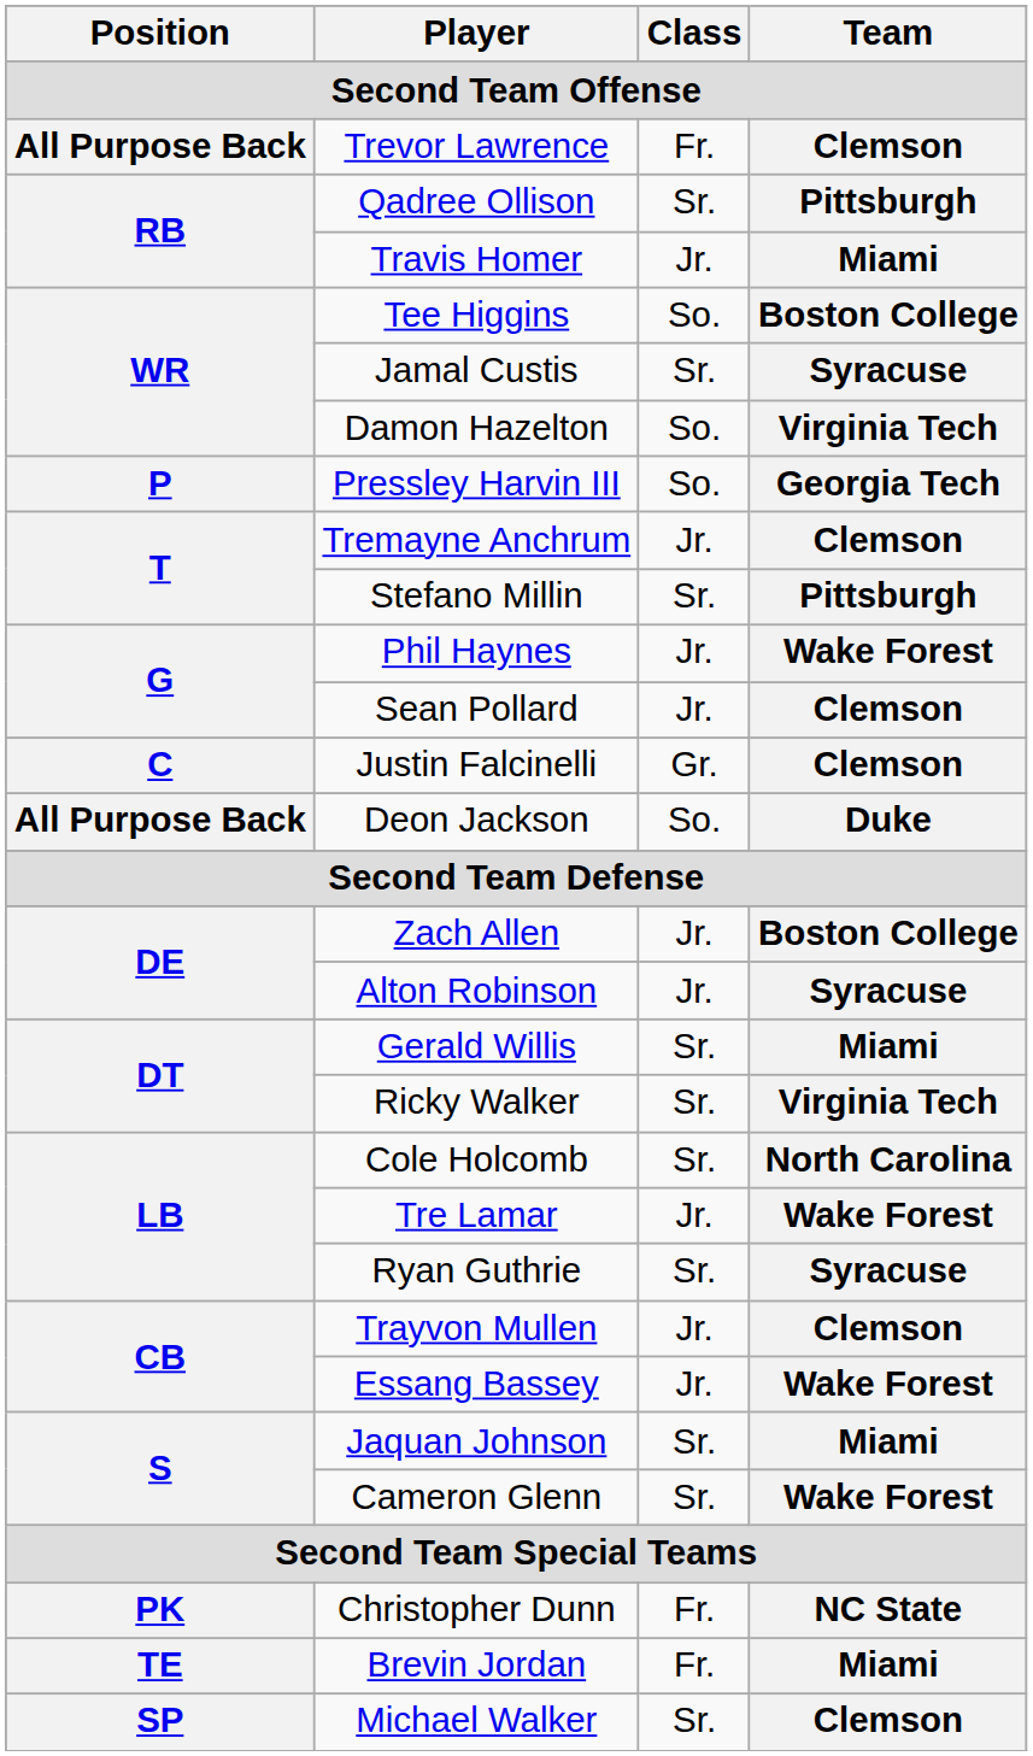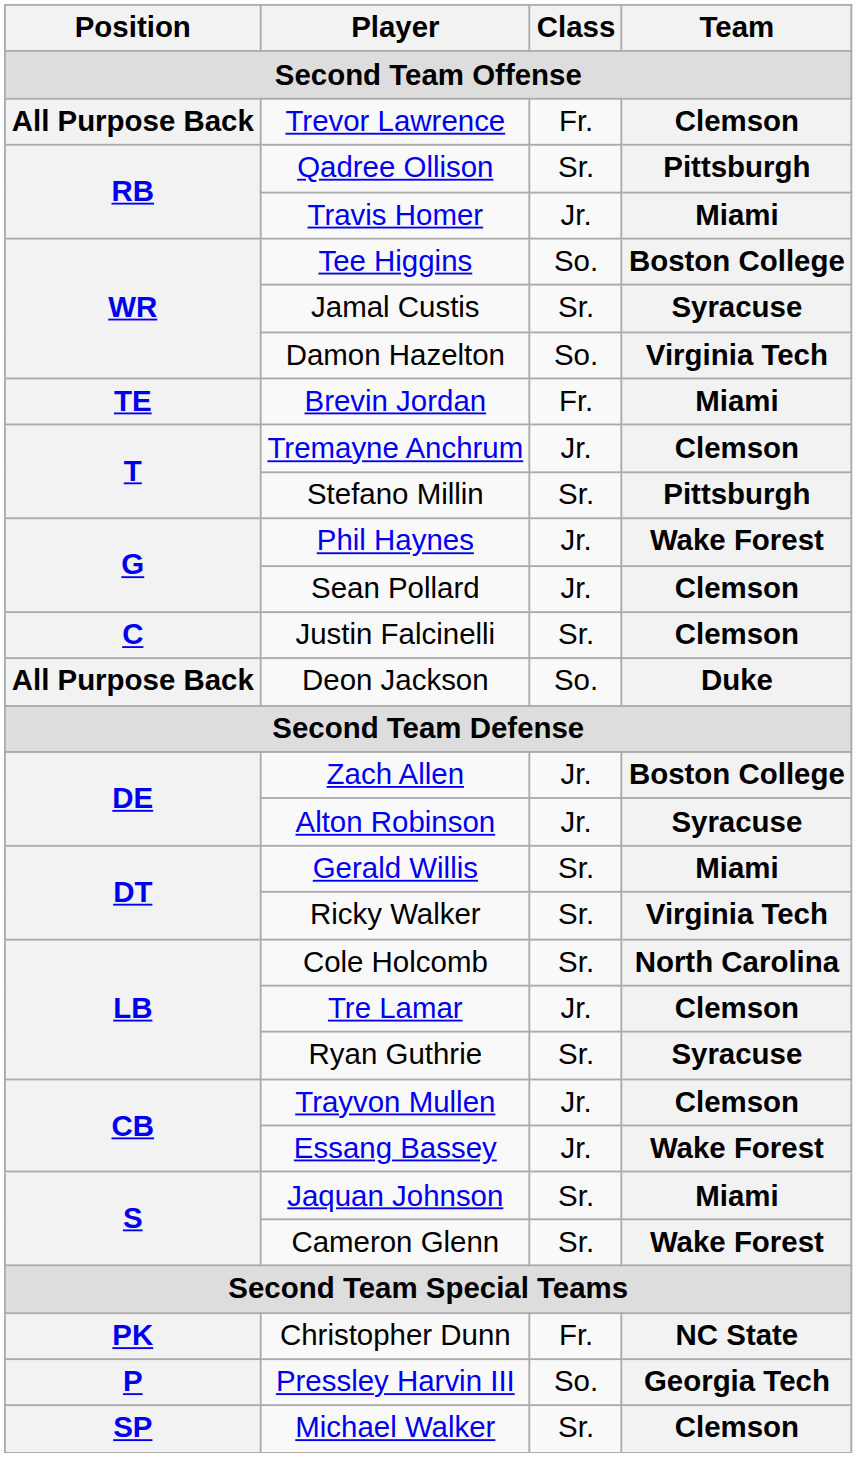 <table class="wikitable">
 <tr>
 <th>Position</th>
 <th>Player</th>
 <th>Class</th>
 <th>Team</th>
 </tr>
 <tr>
 <td colspan="4" style="text-align:center; background:#ddd;"><strong>Second Team Offense</strong></td>
 </tr>
 <tr style="text-align:center;">
 <th rowspan="1">All Purpose Back</th>
 <td><a href='#'>Trevor Lawrence</a></td>
 <td>Fr.</td>
 <th style=>Clemson</th>
 </tr>
 <tr style="text-align:center;">
 <th rowspan="2"><a href='#'>RB</a></th>
 <td><a href='#'>Qadree Ollison</a></td>
 <td>Sr.</td>
 <th style=>Pittsburgh</th>
 </tr>
 <tr style="text-align:center;">
 <td><a href='#'>Travis Homer</a></td>
 <td>Jr.</td>
 <th style=>Miami</th>
 </tr>
 <tr style="text-align:center;">
 <th rowspan="3"><a href='#'>WR</a></th>
 <td><a href='#'>Tee Higgins</a></td>
 <td>So.</td>
 <th style=>Boston College</th>
 </tr>
 <tr style="text-align:center;">
 <td>Jamal Custis</td>
 <td>Sr.</td>
 <th style=>Syracuse</th>
 </tr>
 <tr style="text-align:center;">
 <td>Damon Hazelton</td>
 <td>So.</td>
 <th style=>Virginia Tech</th>
 </tr>
 <tr style="text-align:center;">
-<th rowspan="1"><a href='#'>P</a></th>
-<td><a href='#'>Pressley Harvin III</a></td>
-<td>So.</td>
-<th style=>Georgia Tech</th>
+<th rowspan="1"><a href='#'>TE</a></th>
+<td><a href='#'>Brevin Jordan</a></td>
+<td>Fr.</td>
+<th style=>Miami</th>
 </tr>
 <tr style="text-align:center;">
 <th rowspan="2"><a href='#'>T</a></th>
 <td><a href='#'>Tremayne Anchrum</a></td>
 <td>Jr.</td>
 <th style=>Clemson</th>
 </tr>
 <tr style="text-align:center;">
 <td>Stefano Millin</td>
 <td>Sr.</td>
 <th style=>Pittsburgh</th>
 </tr>
 <tr style="text-align:center;">
 <th rowspan="2"><a href='#'>G</a></th>
 <td><a href='#'>Phil Haynes</a></td>
 <td>Jr.</td>
 <th style=>Wake Forest</th>
 </tr>
 <tr style="text-align:center;">
 <td>Sean Pollard</td>
 <td>Jr.</td>
 <th style=>Clemson</th>
 </tr>
 <tr style="text-align:center;">
 <th rowspan="1"><a href='#'>C</a></th>
 <td>Justin Falcinelli</td>
-<td>Gr.</td>
+<td>Sr.</td>
 <th style=>Clemson</th>
 </tr>
 <tr style="text-align:center;">
 <th rowspan="1">All Purpose Back</th>
 <td>Deon Jackson</td>
 <td>So.</td>
 <th style=>Duke</th>
 </tr>
 <tr style="text-align:center;">
 <td colspan="4" style="text-align:center; background:#ddd;"><strong>Second Team Defense</strong></td>
 </tr>
 <tr style="text-align:center;">
 <th rowspan="2"><a href='#'>DE</a></th>
 <td><a href='#'>Zach Allen</a></td>
 <td>Jr.</td>
 <th style=>Boston College</th>
 </tr>
 <tr style="text-align:center;">
 <td><a href='#'>Alton Robinson</a></td>
 <td>Jr.</td>
 <th style=>Syracuse</th>
 </tr>
 <tr style="text-align:center;">
 <th rowspan="2"><a href='#'>DT</a></th>
 <td><a href='#'>Gerald Willis</a></td>
 <td>Sr.</td>
 <th style=>Miami</th>
 </tr>
 <tr style="text-align:center;">
 <td>Ricky Walker</td>
 <td>Sr.</td>
 <th style=>Virginia Tech</th>
 </tr>
 <tr style="text-align:center;">
 <th rowspan="3"><a href='#'>LB</a></th>
 <td>Cole Holcomb</td>
 <td>Sr.</td>
 <th style=>North Carolina</th>
 </tr>
 <tr style="text-align:center;">
 <td><a href='#'>Tre Lamar</a></td>
 <td>Jr.</td>
-<th style=>Wake Forest</th>
+<th style=>Clemson</th>
 </tr>
 <tr style="text-align:center;">
 <td>Ryan Guthrie</td>
 <td>Sr.</td>
 <th style=>Syracuse</th>
 </tr>
 <tr style="text-align:center;">
 <th rowspan="2"><a href='#'>CB</a></th>
 <td><a href='#'>Trayvon Mullen</a></td>
 <td>Jr.</td>
 <th style=>Clemson</th>
 </tr>
 <tr style="text-align:center;">
 <td><a href='#'>Essang Bassey</a></td>
 <td>Jr.</td>
 <th style=>Wake Forest</th>
 </tr>
 <tr style="text-align:center;">
 <th rowspan="2"><a href='#'>S</a></th>
 <td><a href='#'>Jaquan Johnson</a></td>
 <td>Sr.</td>
 <th style=>Miami</th>
 </tr>
 <tr style="text-align:center;">
 <td>Cameron Glenn</td>
 <td>Sr.</td>
 <th style=>Wake Forest</th>
 </tr>
 <tr>
 <td colspan="4" style="text-align:center; background:#ddd;"><strong>Second Team Special Teams</strong></td>
 </tr>
 <tr style="text-align:center;">
 <th rowspan="1"><a href='#'>PK</a></th>
 <td>Christopher Dunn</td>
 <td>Fr.</td>
 <th style=>NC State</th>
 </tr>
 <tr style="text-align:center;">
-<th rowspan="1"><a href='#'>TE</a></th>
-<td><a href='#'>Brevin Jordan</a></td>
-<td>Fr.</td>
-<th style=>Miami</th>
+<th rowspan="1"><a href='#'>P</a></th>
+<td><a href='#'>Pressley Harvin III</a></td>
+<td>So.</td>
+<th style=>Georgia Tech</th>
 </tr>
 <tr style="text-align:center;">
 <th rowspan="1"><a href='#'>SP</a></th>
 <td><a href='#'>Michael Walker</a></td>
 <td>Sr.</td>
 <th style=>Clemson</th>
 </tr>
 <tr>
 </tr>
 </table>
